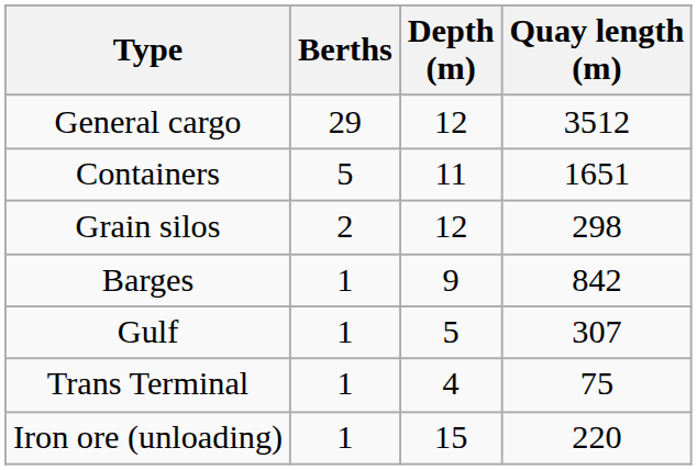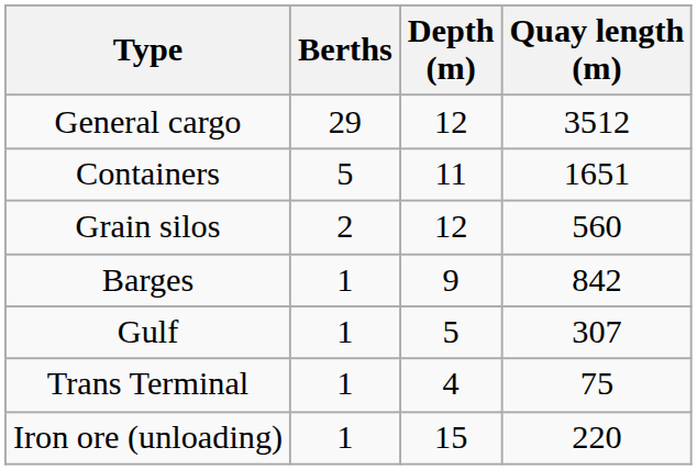 <table class="wikitable" style="text-align:center">
 <tr>
 <th>Type</th>
 <th>Berths</th>
 <th>Depth<br>(m)</th>
 <th>Quay length<br>(m)</th>
 </tr>
 <tr>
 <td>General cargo</td>
 <td>29</td>
 <td>12</td>
 <td>3512</td>
 </tr>
 <tr>
 <td>Containers</td>
 <td>5</td>
 <td>11</td>
 <td>1651</td>
 </tr>
 <tr>
 <td>Grain silos</td>
 <td>2</td>
 <td>12</td>
-<td>298</td>
+<td>560</td>
 </tr>
 <tr>
 <td>Barges</td>
 <td>1</td>
 <td>9</td>
 <td>842</td>
 </tr>
 <tr>
 <td>Gulf</td>
 <td>1</td>
 <td>5</td>
 <td>307</td>
 </tr>
 <tr>
 <td>Trans Terminal</td>
 <td>1</td>
 <td>4</td>
 <td>75</td>
 </tr>
 <tr>
 <td>Iron ore (unloading)</td>
 <td>1</td>
 <td>15</td>
 <td>220</td>
 </tr>
 </table>
